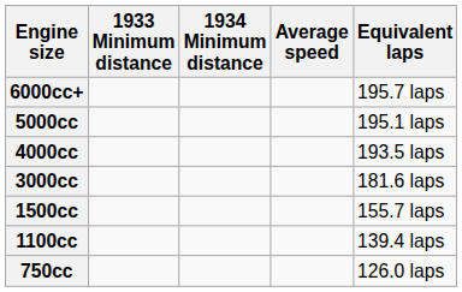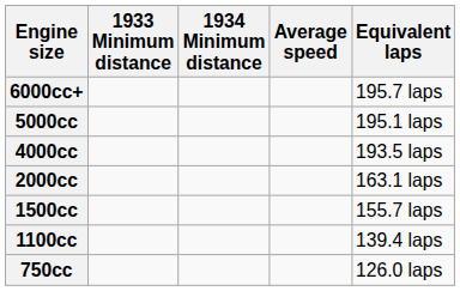 <table class="wikitable" style="font-size: 95%">
 <tr>
 <th>Engine<br> size</th>
 <th>1933<br>Minimum<br> distance</th>
 <th>1934<br>Minimum<br> distance</th>
 <th>Average<br> speed</th>
 <th>Equivalent<br> laps</th>
 </tr>
 <tr>
 <th>6000cc+</th>
 <td></td>
 <td></td>
 <td></td>
 <td>195.7 laps</td>
 </tr>
 <tr>
 <th>5000cc</th>
 <td></td>
 <td></td>
 <td></td>
 <td>195.1 laps</td>
 </tr>
 <tr>
 <th>4000cc</th>
 <td></td>
 <td></td>
 <td></td>
 <td>193.5 laps</td>
 </tr>
 <tr>
-<th>3000cc</th>
+<th>2000cc</th>
 <td></td>
 <td></td>
 <td></td>
-<td>181.6 laps</td>
+<td>163.1 laps</td>
 </tr>
 <tr>
 <th>1500cc</th>
 <td></td>
 <td></td>
 <td></td>
 <td>155.7 laps</td>
 </tr>
 <tr>
 <th>1100cc</th>
 <td></td>
 <td></td>
 <td></td>
 <td>139.4 laps</td>
 </tr>
 <tr>
 <th>750cc</th>
 <td></td>
 <td></td>
 <td></td>
 <td>126.0 laps</td>
 </tr>
 </table>
